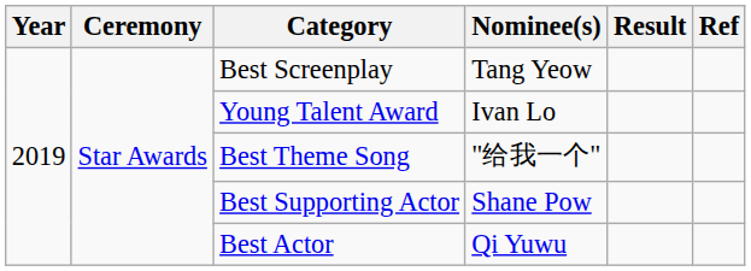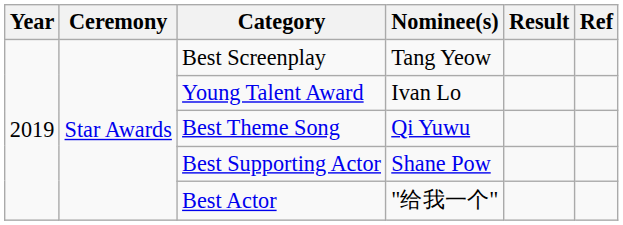 <table class="wikitable sortable">
 <tr>
 <th>Year</th>
 <th>Ceremony</th>
 <th>Category</th>
 <th>Nominee(s)</th>
 <th>Result</th>
 <th>Ref</th>
 </tr>
 <tr>
 <td rowspan="5">2019</td>
 <td rowspan="5"><a href='#'>Star Awards</a></td>
 <td>Best Screenplay</td>
 <td>Tang Yeow</td>
 <td></td>
 <td></td>
 </tr>
 <tr>
 <td><a href='#'>Young Talent Award</a></td>
 <td>Ivan Lo</td>
 <td></td>
 <td></td>
 </tr>
 <tr>
 <td><a href='#'>Best Theme Song</a></td>
-<td>"给我一个"</td>
+<td><a href='#'>Qi Yuwu</a></td>
 <td></td>
 <td></td>
 </tr>
 <tr>
 <td><a href='#'>Best Supporting Actor</a></td>
 <td><a href='#'>Shane Pow</a></td>
 <td></td>
 <td></td>
 </tr>
 <tr>
 <td><a href='#'>Best Actor</a></td>
-<td><a href='#'>Qi Yuwu</a></td>
+<td>"给我一个"</td>
 <td></td>
 <td></td>
 </tr>
 </table>
